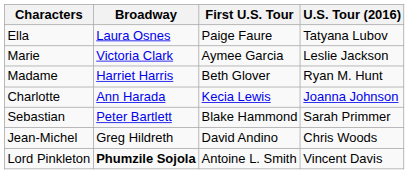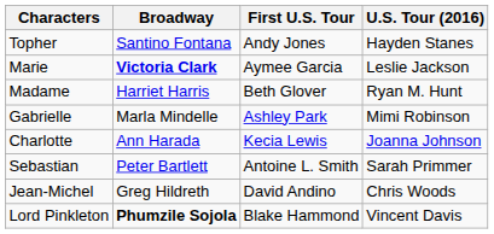 <table class="wikitable">
 <tr>
 <th>Characters</th>
 <th>Broadway</th>
 <th>First U.S. Tour</th>
 <th>U.S. Tour (2016)</th>
 </tr>
 <tr>
-<td>Ella</td>
-<td><a href='#'>Laura Osnes</a></td>
-<td>Paige Faure</td>
-<td>Tatyana Lubov</td>
+<td>Topher</td>
+<td><a href='#'>Santino Fontana</a></td>
+<td>Andy Jones</td>
+<td>Hayden Stanes</td>
 </tr>
 <tr>
 <td>Marie</td>
-<td><a href='#'>Victoria Clark</a></td>
+<td><strong><a href='#'>Victoria Clark</a></strong></td>
 <td>Aymee Garcia</td>
 <td>Leslie Jackson</td>
 </tr>
 <tr>
 <td>Madame</td>
 <td><a href='#'>Harriet Harris</a></td>
 <td>Beth Glover</td>
 <td>Ryan M. Hunt</td>
 </tr>
 <tr>
+<td>Gabrielle</td>
+<td>Marla Mindelle</td>
+<td><a href='#'>Ashley Park</a></td>
+<td>Mimi Robinson</td>
+</tr>
+<tr>
 <td>Charlotte</td>
 <td><a href='#'>Ann Harada</a></td>
 <td><a href='#'>Kecia Lewis</a></td>
 <td><a href='#'>Joanna Johnson</a></td>
 </tr>
 <tr>
 <td>Sebastian</td>
 <td><a href='#'>Peter Bartlett</a></td>
-<td>Blake Hammond</td>
+<td>Antoine L. Smith</td>
 <td>Sarah Primmer</td>
 </tr>
 <tr>
 <td>Jean-Michel</td>
 <td>Greg Hildreth</td>
 <td>David Andino</td>
 <td>Chris Woods</td>
 </tr>
 <tr>
 <td>Lord Pinkleton</td>
 <td><strong>Phumzile Sojola</strong></td>
-<td>Antoine L. Smith</td>
+<td>Blake Hammond</td>
 <td>Vincent Davis</td>
 </tr>
 </table>
